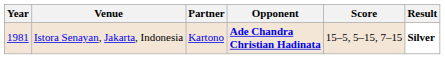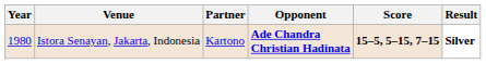 <table class="sortable wikitable" style="font-size: 90%">
 <tr>
 <th>Year</th>
 <th>Venue</th>
 <th>Partner</th>
 <th>Opponent</th>
 <th>Score</th>
 <th>Result</th>
 </tr>
 <tr style="background:#F3E6D7">
-<td align="center"><a href='#'>1981</a></td>
+<td align="center"><a href='#'>1980</a></td>
 <td align="left"><a href='#'>Istora Senayan</a>, <a href='#'>Jakarta</a>, Indonesia</td>
 <td align="left"> <a href='#'>Kartono</a></td>
 <td align="left"><strong> <a href='#'>Ade Chandra</a><br> <a href='#'>Christian Hadinata</a></strong></td>
-<td align="left">15–5, 5–15, 7–15</td>
+<td align="left"><strong>15–5, 5–15, 7–15</strong></td>
 <td style="text-align:left; background:white"> <strong>Silver</strong></td>
 </tr>
 </table>
